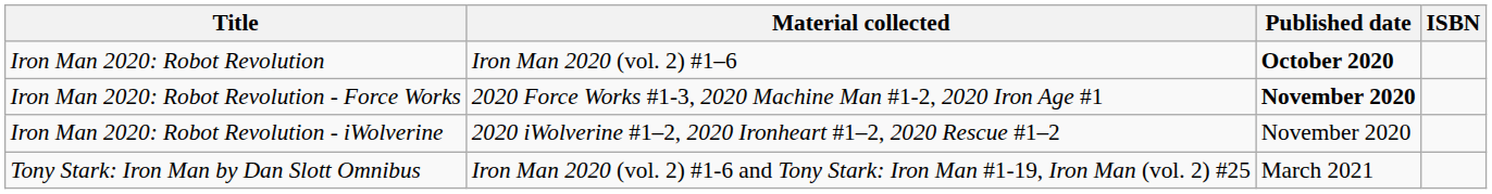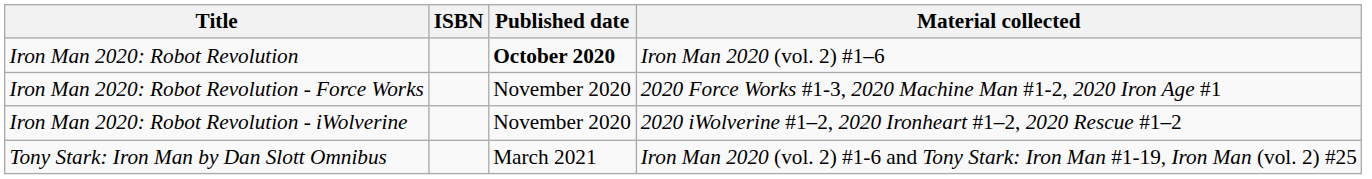 <table class="wikitable">
 <tr>
 <th>Title</th>
+<th>ISBN</th>
+<th>Published date</th>
 <th>Material collected</th>
-<th>Published date</th>
-<th>ISBN</th>
 </tr>
 <tr>
 <td><em>Iron Man 2020: Robot Revolution</em></td>
+<td></td>
+<td><strong>October 2020</strong></td>
 <td><em>Iron Man 2020</em> (vol. 2) #1–6</td>
-<td><strong>October 2020</strong></td>
-<td></td>
 </tr>
 <tr>
 <td><em>Iron Man 2020: Robot Revolution - Force Works</em></td>
+<td></td>
+<td>November 2020</td>
 <td><em>2020 Force Works</em> #1-3, <em>2020 Machine Man</em> #1-2, <em>2020 Iron Age</em> #1</td>
-<td><strong>November 2020</strong></td>
-<td></td>
 </tr>
 <tr>
 <td><em>Iron Man 2020: Robot Revolution - iWolverine</em></td>
+<td></td>
+<td>November 2020</td>
 <td><em>2020 iWolverine</em> #1–2, <em>2020 Ironheart</em>  #1–2, <em>2020 Rescue</em> #1–2</td>
-<td>November 2020</td>
-<td></td>
 </tr>
 <tr>
 <td><em>Tony Stark: Iron Man by Dan Slott Omnibus</em></td>
+<td></td>
+<td>March 2021</td>
 <td><em>Iron Man 2020</em> (vol. 2) #1-6 and <em>Tony Stark: Iron Man</em> #1-19, <em>Iron Man</em> (vol. 2) #25</td>
-<td>March 2021</td>
-<td></td>
 </tr>
 </table>
